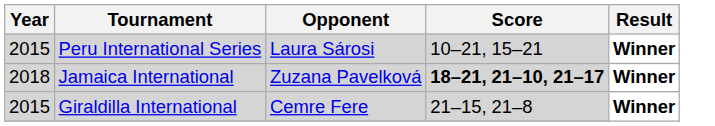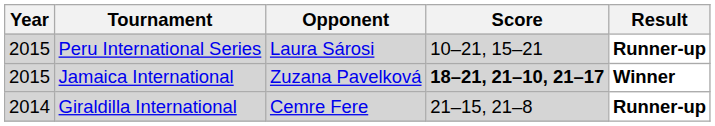 <table class="sortable wikitable" style="font-size: 90%;">
 <tr>
 <th>Year</th>
 <th>Tournament</th>
 <th>Opponent</th>
 <th>Score</th>
 <th>Result</th>
 </tr>
 <tr style="background:#D5D5D5">
 <td align="center">2015</td>
 <td align="left"><a href='#'>Peru International Series</a></td>
 <td align="left"> <a href='#'>Laura Sárosi</a></td>
 <td align="left">10–21, 15–21</td>
-<td style="text-align:left; background:white"> <strong>Winner</strong></td>
+<td style="text-align:left; background:white"> <strong>Runner-up</strong></td>
 </tr>
 <tr style="background:#D5D5D5">
-<td align="center">2018</td>
+<td align="center">2015</td>
 <td align="left"><a href='#'>Jamaica International</a></td>
 <td align="left"> <a href='#'>Zuzana Pavelková</a></td>
 <td align="left"><strong>18–21, 21–10, 21–17</strong></td>
 <td style="text-align:left; background:white"> <strong>Winner</strong></td>
 </tr>
 <tr style="background:#D5D5D5">
-<td align="center">2015</td>
+<td align="center">2014</td>
 <td align="left"><a href='#'>Giraldilla International</a></td>
 <td align="left"> <a href='#'>Cemre Fere</a></td>
 <td align="left">21–15, 21–8</td>
-<td style="text-align:left; background:white"> <strong>Winner</strong></td>
+<td style="text-align:left; background:white"> <strong>Runner-up</strong></td>
 </tr>
 </table>
